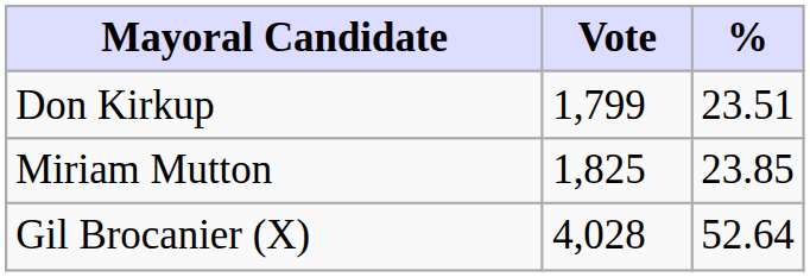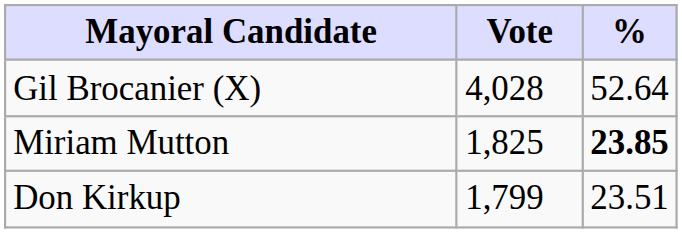 <table class="wikitable">
 <tr>
 <th style="background:#ddf; width:200px;">Mayoral Candidate </th>
 <th style="background:#ddf; width:50px;">Vote</th>
 <th style="background:#ddf; width:30px;">%</th>
 </tr>
 <tr>
+<td>Gil Brocanier (X)</td>
+<td>4,028</td>
+<td>52.64</td>
+</tr>
+<tr>
+<td>Miriam Mutton</td>
+<td>1,825</td>
+<td><strong>23.85</strong></td>
+</tr>
+<tr>
 <td>Don Kirkup</td>
 <td>1,799</td>
 <td>23.51</td>
 </tr>
-<tr>
-<td>Miriam Mutton</td>
-<td>1,825</td>
-<td>23.85</td>
-</tr>
-<tr>
-<td>Gil Brocanier (X)</td>
-<td>4,028</td>
-<td>52.64</td>
-</tr>
 </table>
